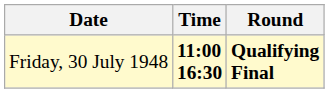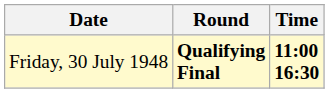 <table class="wikitable">
 <tr>
 <th>Date</th>
+<th>Round</th>
 <th>Time</th>
-<th>Round</th>
 </tr>
 <tr style=background:lemonchiffon>
 <td>Friday, 30 July 1948</td>
+<td><strong>Qualifying</strong><br><strong>Final</strong></td>
 <td><strong>11:00</strong><br><strong>16:30</strong></td>
-<td><strong>Qualifying</strong><br><strong>Final</strong></td>
 </tr>
 </table>
